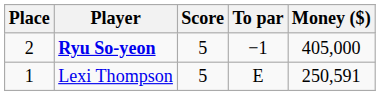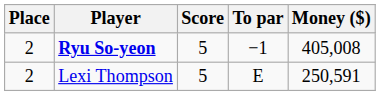 <table class="wikitable">
 <tr>
 <th>Place</th>
 <th>Player</th>
 <th>Score</th>
 <th>To par</th>
 <th>Money ($)</th>
 </tr>
 <tr>
 <td align=center>2</td>
 <td> <strong><a href='#'>Ryu So-yeon</a></strong></td>
 <td align=center>5</td>
 <td align=center>−1</td>
-<td align=center>405,000</td>
+<td align=center>405,008</td>
 </tr>
 <tr>
-<td align=center>1</td>
+<td align=center>2</td>
 <td> <a href='#'>Lexi Thompson</a></td>
 <td align=center>5</td>
 <td align=center>E</td>
 <td align=center>250,591</td>
 </tr>
 </table>
